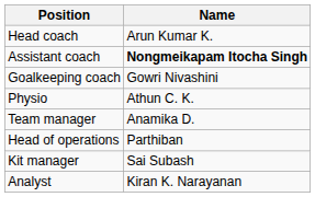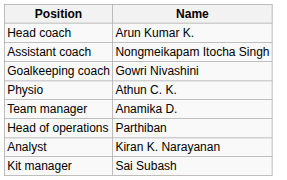 <table class="wikitable">
 <tr>
 <th>Position</th>
 <th>Name</th>
 </tr>
 <tr>
 <td>Head coach</td>
 <td> Arun Kumar K.</td>
 </tr>
 <tr>
 <td>Assistant coach</td>
-<td><strong> Nongmeikapam Itocha Singh</strong></td>
+<td> Nongmeikapam Itocha Singh</td>
 </tr>
 <tr>
 <td>Goalkeeping coach</td>
 <td> Gowri Nivashini</td>
 </tr>
 <tr>
 <td>Physio</td>
 <td> Athun C. K.</td>
 </tr>
 <tr>
 <td>Team manager</td>
 <td> Anamika D.</td>
 </tr>
 <tr>
 <td>Head of operations</td>
 <td>  Parthiban</td>
 </tr>
 <tr>
+<td>Analyst</td>
+<td> Kiran K. Narayanan</td>
+</tr>
+<tr>
 <td>Kit manager</td>
 <td> Sai Subash</td>
 </tr>
-<tr>
-<td>Analyst</td>
-<td> Kiran K. Narayanan</td>
-</tr>
 </table>
